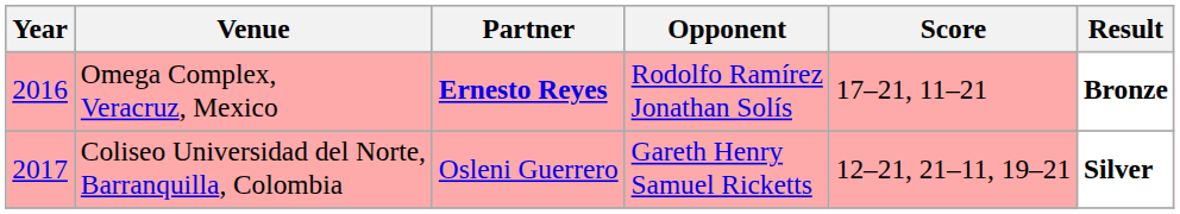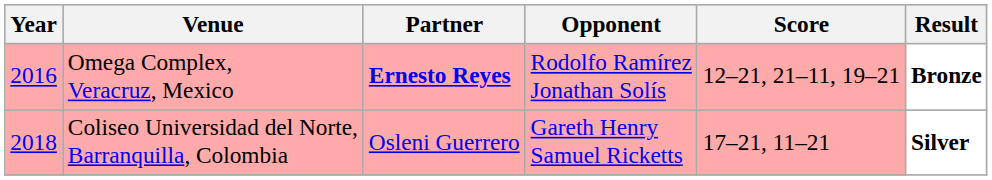 <table class="sortable wikitable" style="font-size: 90%;">
 <tr>
 <th>Year</th>
 <th>Venue</th>
 <th>Partner</th>
 <th>Opponent</th>
 <th>Score</th>
 <th>Result</th>
 </tr>
 <tr style="background:#FFAAAA">
 <td align="center"><a href='#'>2016</a></td>
 <td align="left">Omega Complex,<br><a href='#'>Veracruz</a>, Mexico</td>
 <td align="left"><strong> <a href='#'>Ernesto Reyes</a></strong></td>
 <td align="left"> <a href='#'>Rodolfo Ramírez</a><br> <a href='#'>Jonathan Solís</a></td>
-<td align="left">17–21, 11–21</td>
+<td align="left">12–21, 21–11, 19–21</td>
 <td style="text-align:left; background:white"> <strong>Bronze</strong></td>
 </tr>
 <tr style="background:#FFAAAA">
-<td align="center"><a href='#'>2017</a></td>
+<td align="center"><a href='#'>2018</a></td>
 <td align="left">Coliseo Universidad del Norte,<br><a href='#'>Barranquilla</a>, Colombia</td>
 <td align="left"> <a href='#'>Osleni Guerrero</a></td>
 <td align="left"> <a href='#'>Gareth Henry</a><br> <a href='#'>Samuel Ricketts</a></td>
-<td align="left">12–21, 21–11, 19–21</td>
+<td align="left">17–21, 11–21</td>
 <td style="text-align:left; background:white"> <strong>Silver</strong></td>
 </tr>
 </table>
